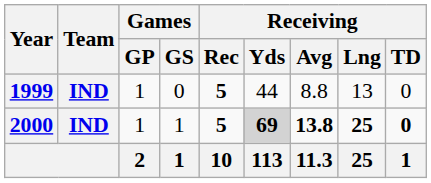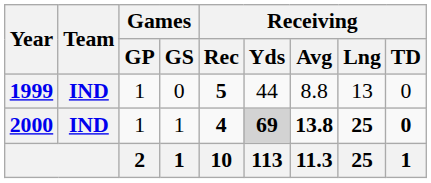 <table class="wikitable" style="text-align:center">
 <tr>
 <th rowspan="2">Year</th>
 <th rowspan="2">Team</th>
 <th colspan="2">Games</th>
 <th colspan="5">Receiving</th>
 </tr>
 <tr>
 <th>GP</th>
 <th>GS</th>
 <th>Rec</th>
 <th>Yds</th>
 <th>Avg</th>
 <th>Lng</th>
 <th>TD</th>
 </tr>
 <tr>
 <th><a href='#'>1999</a></th>
 <th><a href='#'>IND</a></th>
 <td>1</td>
 <td>0</td>
 <td><strong>5</strong></td>
 <td>44</td>
 <td>8.8</td>
 <td>13</td>
 <td>0</td>
 </tr>
 <tr>
 <th><a href='#'>2000</a></th>
 <th><a href='#'>IND</a></th>
 <td>1</td>
 <td>1</td>
-<td><strong>5</strong></td>
+<td><strong>4</strong></td>
 <td style="background: lightgrey;"><strong>69</strong></td>
 <td><strong>13.8</strong></td>
 <td><strong>25</strong></td>
 <td><strong>0</strong></td>
 </tr>
 <tr>
 <th colspan="2"></th>
 <th>2</th>
 <th>1</th>
 <th>10</th>
 <th>113</th>
 <th>11.3</th>
 <th>25</th>
 <th>1</th>
 </tr>
 </table>
